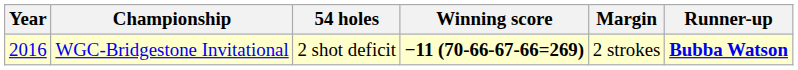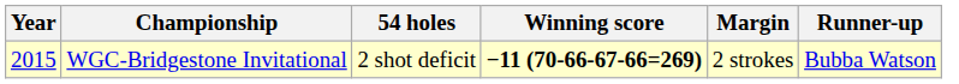 <table class="wikitable">
 <tr>
 <th>Year</th>
 <th>Championship</th>
 <th>54 holes</th>
 <th>Winning score</th>
 <th>Margin</th>
 <th>Runner-up</th>
 </tr>
 <tr style="background:#FFFFCC;">
-<td align=center><a href='#'>2016</a></td>
+<td align=center><a href='#'>2015</a></td>
 <td><a href='#'>WGC-Bridgestone Invitational</a></td>
 <td>2 shot deficit</td>
 <td><strong>−11 (70-66-67-66=269)</strong></td>
 <td align=center>2 strokes</td>
-<td><strong> <a href='#'>Bubba Watson</a></strong></td>
+<td> <a href='#'>Bubba Watson</a></td>
 </tr>
 </table>
